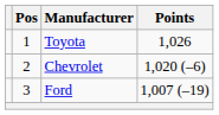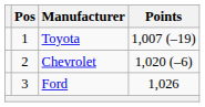 <table class="wikitable" style="font-size: 95%">
 <tr>
 <th></th>
 <th>Pos</th>
 <th>Manufacturer</th>
 <th>Points</th>
 </tr>
 <tr>
 <td align="left"></td>
 <td style="text-align:center;">1</td>
 <td><a href='#'>Toyota</a></td>
-<td style="text-align:center;">1,026</td>
+<td style="text-align:center;">1,007 (–19)</td>
 </tr>
 <tr>
 <td align="left"></td>
 <td style="text-align:center;">2</td>
 <td><a href='#'>Chevrolet</a></td>
 <td style="text-align:center;">1,020 (–6)</td>
 </tr>
 <tr>
 <td align="left"></td>
 <td style="text-align:center;">3</td>
 <td><a href='#'>Ford</a></td>
-<td style="text-align:center;">1,007 (–19)</td>
+<td style="text-align:center;">1,026</td>
 </tr>
 <tr class="sortbottom">
 <th colspan="9"></th>
 </tr>
 </table>
